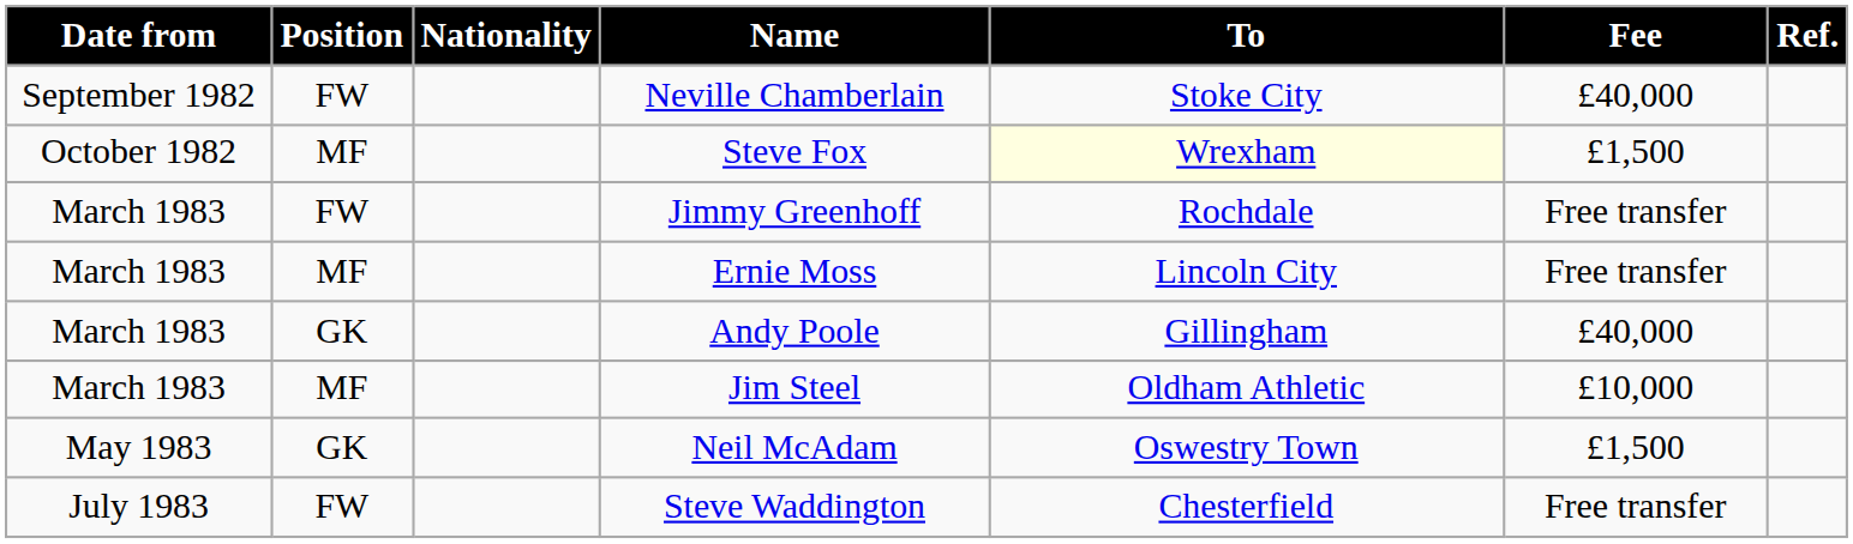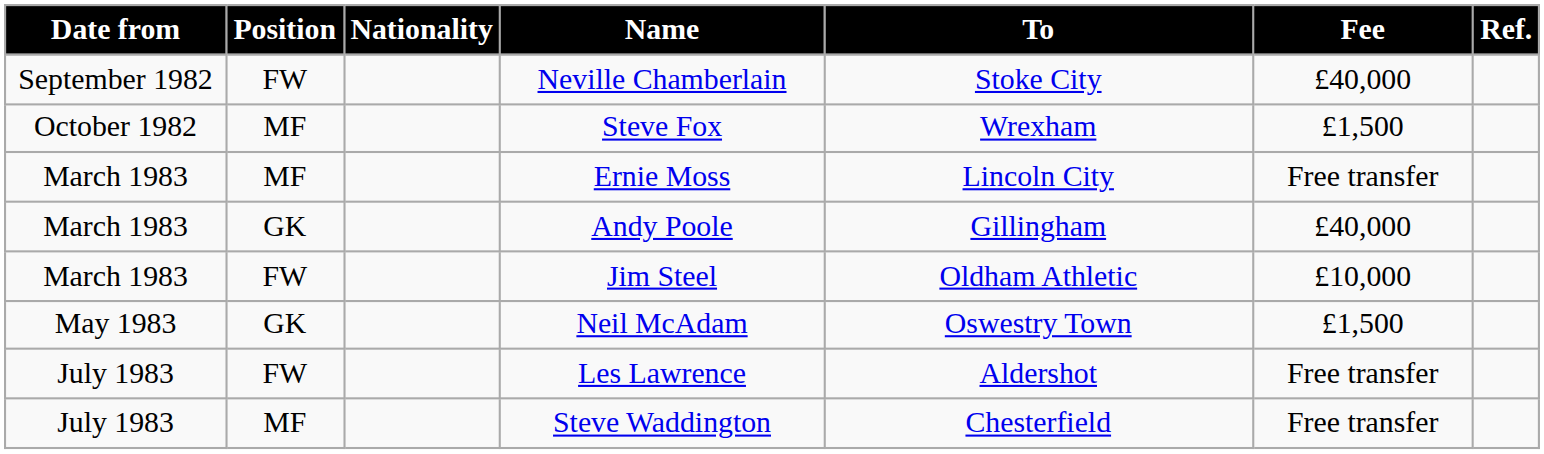 <table class="wikitable" style="text-align:center; font-size:90%; ">
 <tr>
 <th style="background:#000000; color:white; width:100px;">Date from</th>
 <th style="background:#000000; color:white; width:50px;">Position</th>
 <th style="background:#000000; color:white; width:50px;">Nationality</th>
 <th style="background:#000000; color:white; width:150px;">Name</th>
 <th style="background:#000000; color:white; width:200px;">To</th>
 <th style="background:#000000; color:white; width:100px;">Fee</th>
 <th style="background:#000000; color:white; width:25px;">Ref.</th>
 </tr>
 <tr>
 <td>September 1982</td>
 <td>FW</td>
 <td></td>
 <td><a href='#'>Neville Chamberlain</a></td>
 <td><a href='#'>Stoke City</a></td>
 <td>£40,000</td>
 <td></td>
 </tr>
 <tr>
 <td>October 1982</td>
 <td>MF</td>
 <td></td>
 <td><a href='#'>Steve Fox</a></td>
-<td style="background: lightyellow;"><a href='#'>Wrexham</a></td>
+<td><a href='#'>Wrexham</a></td>
 <td>£1,500</td>
-<td></td>
-</tr>
-<tr>
-<td>March 1983</td>
-<td>FW</td>
-<td></td>
-<td><a href='#'>Jimmy Greenhoff</a></td>
-<td><a href='#'>Rochdale</a></td>
-<td>Free transfer</td>
 <td></td>
 </tr>
 <tr>
 <td>March 1983</td>
 <td>MF</td>
 <td></td>
 <td><a href='#'>Ernie Moss</a></td>
 <td><a href='#'>Lincoln City</a></td>
 <td>Free transfer</td>
 <td></td>
 </tr>
 <tr>
 <td>March 1983</td>
 <td>GK</td>
 <td></td>
 <td><a href='#'>Andy Poole</a></td>
 <td><a href='#'>Gillingham</a></td>
 <td>£40,000</td>
 <td></td>
 </tr>
 <tr>
 <td>March 1983</td>
-<td>MF</td>
+<td>FW</td>
 <td></td>
 <td><a href='#'>Jim Steel</a></td>
 <td><a href='#'>Oldham Athletic</a></td>
 <td>£10,000</td>
 <td></td>
 </tr>
 <tr>
 <td>May 1983</td>
 <td>GK</td>
 <td></td>
 <td><a href='#'>Neil McAdam</a></td>
 <td><a href='#'>Oswestry Town</a></td>
 <td>£1,500</td>
 <td></td>
 </tr>
 <tr>
 <td>July 1983</td>
 <td>FW</td>
 <td></td>
+<td><a href='#'>Les Lawrence</a></td>
+<td><a href='#'>Aldershot</a></td>
+<td>Free transfer</td>
+<td></td>
+</tr>
+<tr>
+<td>July 1983</td>
+<td>MF</td>
+<td></td>
 <td><a href='#'>Steve Waddington</a></td>
 <td><a href='#'>Chesterfield</a></td>
 <td>Free transfer</td>
 <td></td>
 </tr>
 </table>
